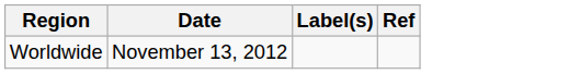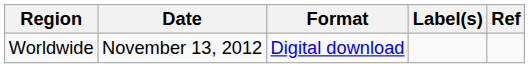 <table class="wikitable">
 <tr>
 <th>Region</th>
 <th>Date</th>
+<th>Format</th>
 <th>Label(s)</th>
 <th>Ref</th>
 </tr>
 <tr>
 <td>Worldwide</td>
 <td>November 13, 2012</td>
+<td><a href='#'>Digital download</a></td>
 <td></td>
 <td></td>
 </tr>
 </table>
